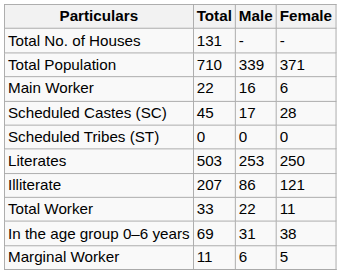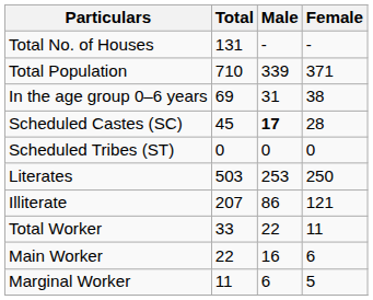 <table class="wikitable sortable">
 <tr>
 <th>Particulars</th>
 <th>Total</th>
 <th>Male</th>
 <th>Female</th>
 </tr>
 <tr>
 <td>Total No. of Houses</td>
 <td>131</td>
 <td>-</td>
 <td>-</td>
 </tr>
 <tr>
 <td>Total Population</td>
 <td>710</td>
 <td>339</td>
 <td>371</td>
 </tr>
 <tr>
-<td>Main Worker</td>
-<td>22</td>
-<td>16</td>
-<td>6</td>
+<td>In the age group 0–6 years</td>
+<td>69</td>
+<td>31</td>
+<td>38</td>
 </tr>
 <tr>
 <td>Scheduled Castes (SC)</td>
 <td>45</td>
-<td>17</td>
+<td><strong>17</strong></td>
 <td>28</td>
 </tr>
 <tr>
 <td>Scheduled Tribes (ST)</td>
 <td>0</td>
 <td>0</td>
 <td>0</td>
 </tr>
 <tr>
 <td>Literates</td>
 <td>503</td>
 <td>253</td>
 <td>250</td>
 </tr>
 <tr>
 <td>Illiterate</td>
 <td>207</td>
 <td>86</td>
 <td>121</td>
 </tr>
 <tr>
 <td>Total Worker</td>
 <td>33</td>
 <td>22</td>
 <td>11</td>
 </tr>
 <tr>
-<td>In the age group 0–6 years</td>
-<td>69</td>
-<td>31</td>
-<td>38</td>
+<td>Main Worker</td>
+<td>22</td>
+<td>16</td>
+<td>6</td>
 </tr>
 <tr>
 <td>Marginal Worker</td>
 <td>11</td>
 <td>6</td>
 <td>5</td>
 </tr>
 <tr>
 </tr>
 </table>
